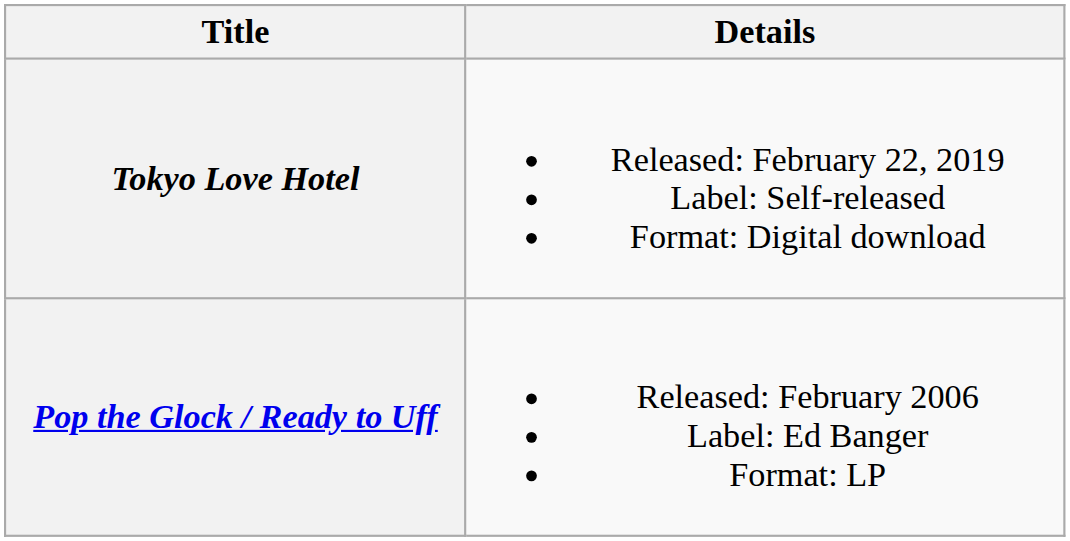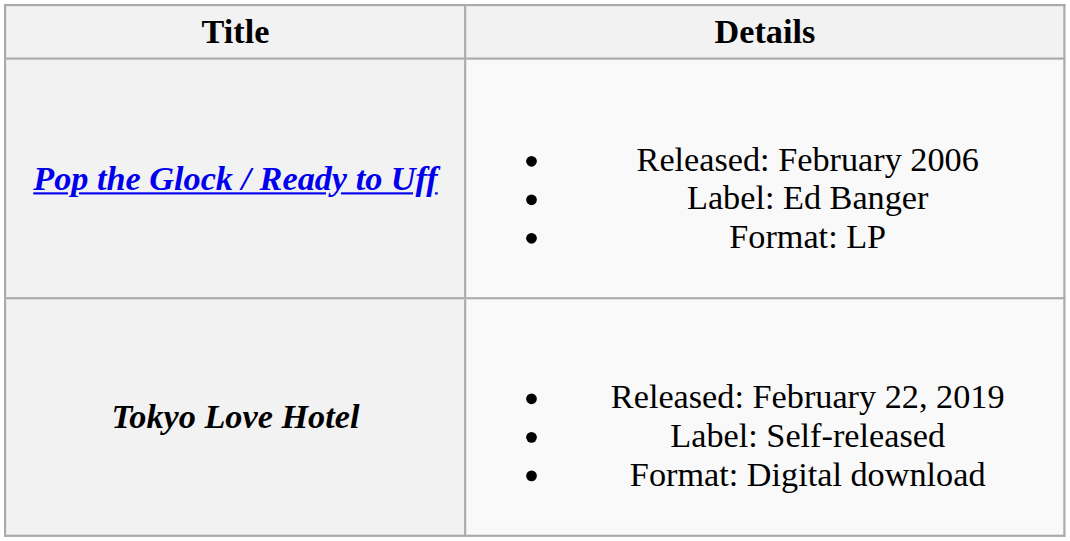 <table class="wikitable plainrowheaders" style="text-align:center;">
 <tr>
 <th scope="col" style="width:13em;">Title</th>
 <th scope="col" style="width:17em;">Details</th>
 </tr>
 <tr>
+<th scope="row"><em><a href='#'>Pop the Glock / Ready to Uff</a></em></th>
+<td><br><ul><li>Released: February 2006</li><li>Label: Ed Banger</li><li>Format: LP</li></ul></td>
+</tr>
+<tr>
 <th scope="row"><em>Tokyo Love Hotel</em></th>
 <td><br><ul><li>Released: February 22, 2019</li><li>Label: Self-released</li><li>Format: Digital download</li></ul></td>
 </tr>
-<tr>
-<th scope="row"><em><a href='#'>Pop the Glock / Ready to Uff</a></em></th>
-<td><br><ul><li>Released: February 2006</li><li>Label: Ed Banger</li><li>Format: LP</li></ul></td>
-</tr>
 </table>
